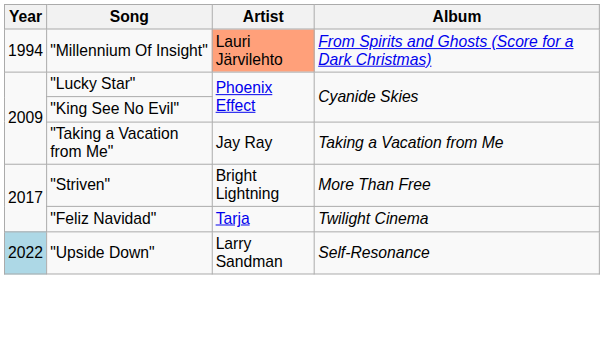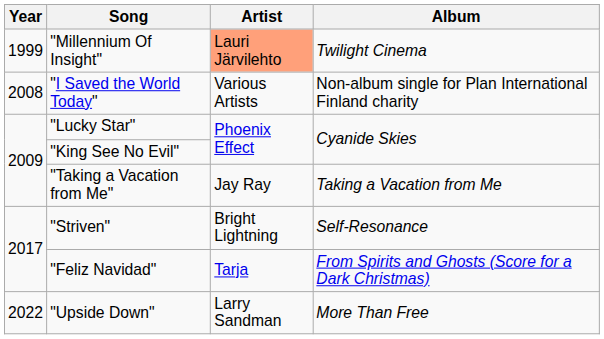 <table class="wikitable">
 <tr>
 <th>Year</th>
 <th>Song</th>
 <th>Artist</th>
 <th>Album</th>
 </tr>
 <tr>
-<td>1994</td>
+<td>1999</td>
 <td>"Millennium Of Insight"</td>
 <td style="background: lightsalmon;">Lauri Järvilehto</td>
-<td><em><a href='#'>From Spirits and Ghosts (Score for a Dark Christmas)</a></em></td>
+<td><em>Twilight Cinema</em></td>
+</tr>
+<tr>
+<td>2008</td>
+<td>"<a href='#'>I Saved the World Today</a>"</td>
+<td>Various Artists</td>
+<td>Non-album single for Plan International Finland charity</td>
 </tr>
 <tr>
 <td rowspan=3>2009</td>
 <td>"Lucky Star"</td>
 <td rowspan=2><a href='#'>Phoenix Effect</a></td>
 <td rowspan=2><em>Cyanide Skies</em></td>
 </tr>
 <tr>
 <td>"King See No Evil"</td>
 </tr>
 <tr>
 <td>"Taking a Vacation from Me"</td>
 <td>Jay Ray</td>
 <td><em>Taking a Vacation from Me</em></td>
 </tr>
 <tr>
 <td rowspan=2>2017</td>
 <td>"Striven"</td>
 <td>Bright Lightning</td>
-<td><em>More Than Free</em></td>
+<td><em>Self-Resonance</em></td>
 </tr>
 <tr>
 <td>"Feliz Navidad"</td>
 <td><a href='#'>Tarja</a></td>
-<td><em>Twilight Cinema</em></td>
+<td><em><a href='#'>From Spirits and Ghosts (Score for a Dark Christmas)</a></em></td>
 </tr>
 <tr>
-<td style="background: lightblue;">2022</td>
+<td>2022</td>
 <td>"Upside Down"</td>
 <td>Larry Sandman</td>
-<td><em>Self-Resonance</em></td>
+<td><em>More Than Free</em></td>
 </tr>
 </table>
